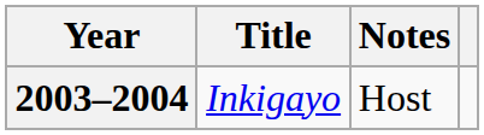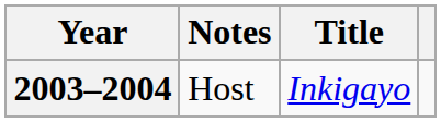 <table class="wikitable plainrowheaders">
 <tr>
 <th scope="col">Year</th>
+<th scope="col">Notes</th>
 <th scope="col">Title</th>
-<th scope="col">Notes</th>
 <th scope="col" class="unsortable"></th>
 </tr>
 <tr>
 <th scope="row">2003–2004</th>
+<td>Host</td>
 <td><em><a href='#'>Inkigayo</a></em></td>
-<td>Host</td>
 <td style="text-align:center"></td>
 </tr>
 </table>
